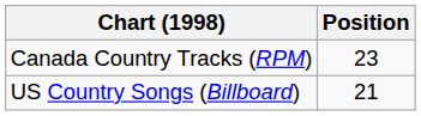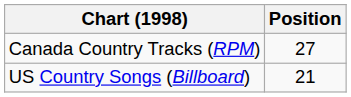 <table class="wikitable sortable">
 <tr>
 <th scope="col">Chart (1998)</th>
 <th scope="col">Position</th>
 </tr>
 <tr>
 <td>Canada Country Tracks (<em><a href='#'>RPM</a></em>)</td>
-<td align="center">23</td>
+<td align="center">27</td>
 </tr>
 <tr>
 <td>US <a href='#'>Country Songs</a> (<em><a href='#'>Billboard</a></em>)</td>
 <td align="center">21</td>
 </tr>
 </table>
